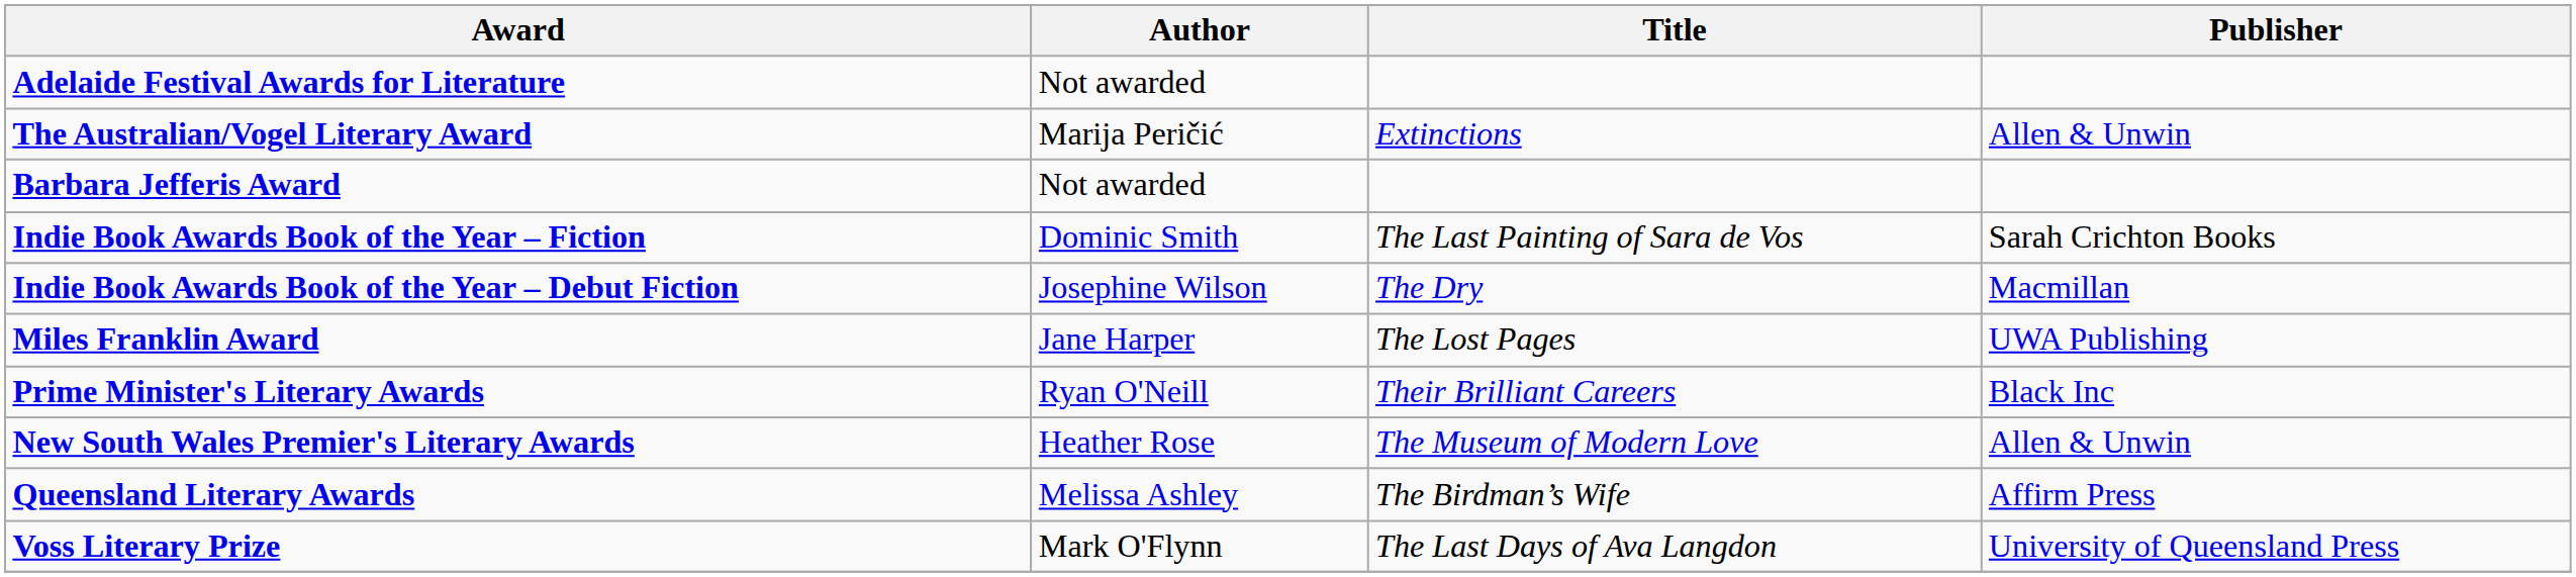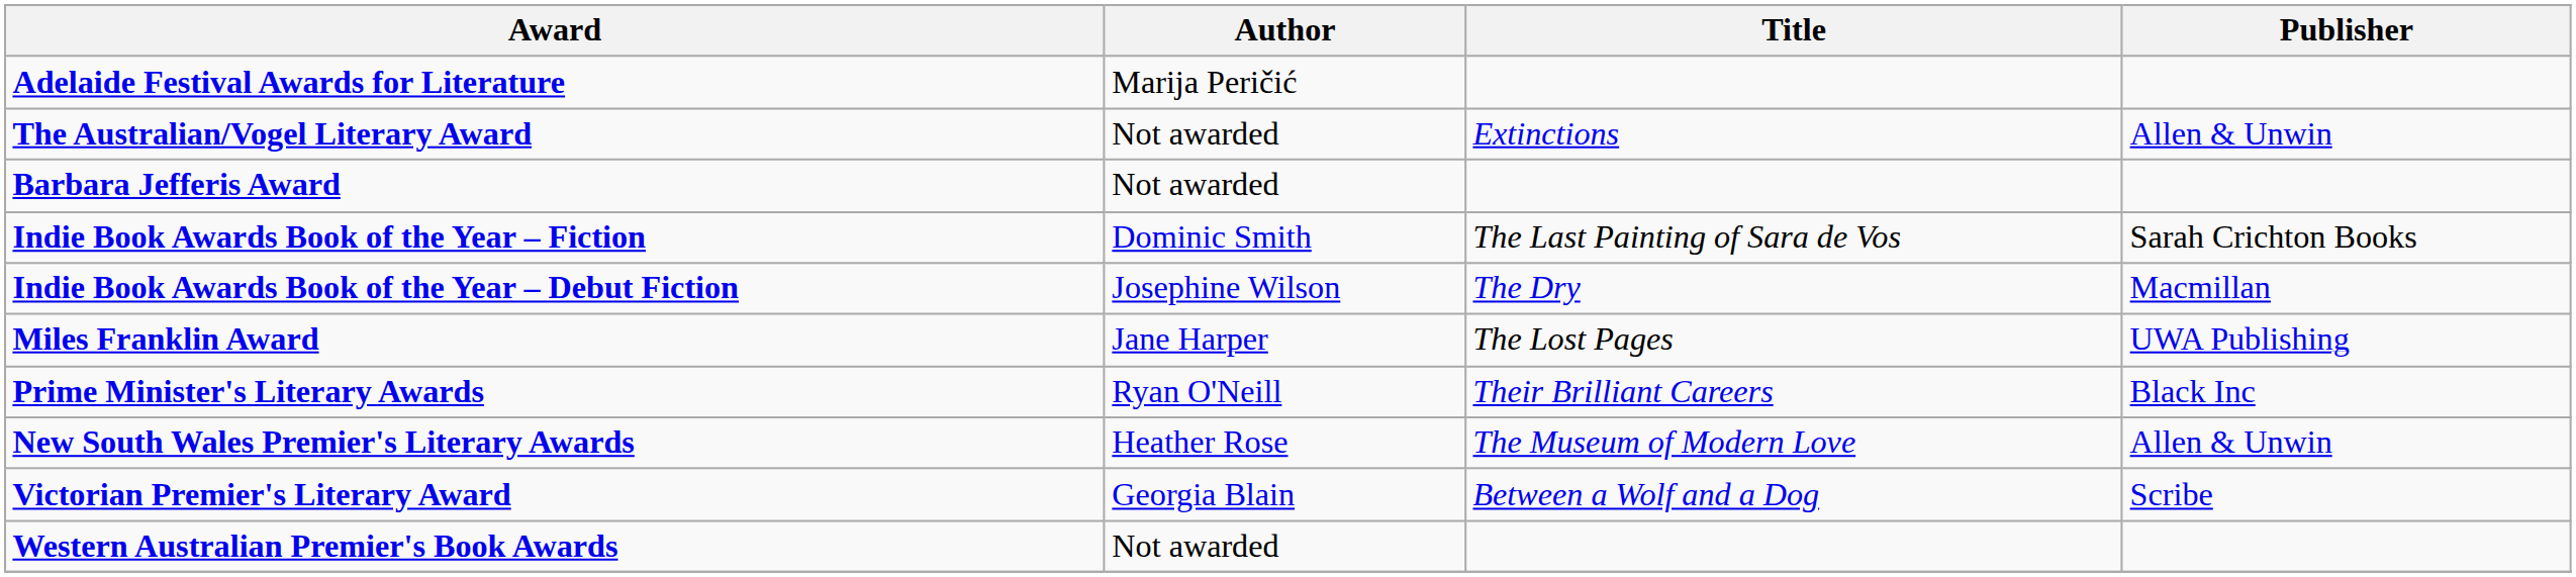 <table class="wikitable" width=100%>
 <tr>
 <th>Award</th>
 <th>Author</th>
 <th>Title</th>
 <th>Publisher</th>
 </tr>
 <tr>
 <td><strong><a href='#'>Adelaide Festival Awards for Literature</a></strong></td>
-<td>Not awarded</td>
+<td>Marija Peričić</td>
 <td></td>
 <td></td>
 </tr>
 <tr>
 <td><strong><a href='#'>The Australian/Vogel Literary Award</a></strong></td>
-<td>Marija Peričić</td>
+<td>Not awarded</td>
 <td><em><a href='#'>Extinctions</a></em></td>
 <td><a href='#'>Allen & Unwin</a></td>
 </tr>
 <tr>
 <td><strong><a href='#'>Barbara Jefferis Award</a></strong></td>
 <td>Not awarded</td>
 <td></td>
 <td></td>
 </tr>
 <tr>
 <td><strong><a href='#'>Indie Book Awards Book of the Year – Fiction</a></strong></td>
 <td><a href='#'>Dominic Smith</a></td>
 <td><em>The Last Painting of Sara de Vos</em></td>
 <td>Sarah Crichton Books</td>
 </tr>
 <tr>
 <td><strong><a href='#'>Indie Book Awards Book of the Year – Debut Fiction</a></strong></td>
 <td><a href='#'>Josephine Wilson</a></td>
 <td><em><a href='#'>The Dry</a></em></td>
 <td><a href='#'>Macmillan</a></td>
 </tr>
 <tr>
 <td><strong><a href='#'>Miles Franklin Award</a></strong></td>
 <td><a href='#'>Jane Harper</a></td>
 <td><em>The Lost Pages</em></td>
 <td><a href='#'>UWA Publishing</a></td>
 </tr>
 <tr>
 <td><strong><a href='#'>Prime Minister's Literary Awards</a></strong></td>
 <td><a href='#'>Ryan O'Neill</a></td>
 <td><em><a href='#'>Their Brilliant Careers</a></em></td>
 <td><a href='#'>Black Inc</a></td>
 </tr>
 <tr>
 <td><strong><a href='#'>New South Wales Premier's Literary Awards</a></strong></td>
 <td><a href='#'>Heather Rose</a></td>
 <td><em><a href='#'>The Museum of Modern Love</a></em></td>
 <td><a href='#'>Allen & Unwin</a></td>
 </tr>
 <tr>
-<td><strong><a href='#'>Queensland Literary Awards</a></strong></td>
-<td><a href='#'>Melissa Ashley</a></td>
-<td><em>The Birdman’s Wife</em></td>
-<td><a href='#'>Affirm Press</a></td>
+<td><strong><a href='#'>Victorian Premier's Literary Award</a></strong></td>
+<td><a href='#'>Georgia Blain</a></td>
+<td><em><a href='#'>Between a Wolf and a Dog</a></em></td>
+<td><a href='#'>Scribe</a></td>
 </tr>
 <tr>
-<td><strong><a href='#'>Voss Literary Prize</a></strong></td>
-<td>Mark O'Flynn</td>
-<td><em>The Last Days of Ava Langdon</em></td>
-<td><a href='#'>University of Queensland Press</a></td>
+<td><strong><a href='#'>Western Australian Premier's Book Awards</a></strong></td>
+<td>Not awarded</td>
+<td></td>
+<td></td>
 </tr>
 <tr>
 </tr>
 </table>
